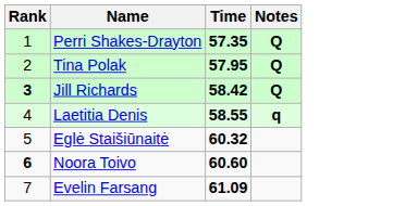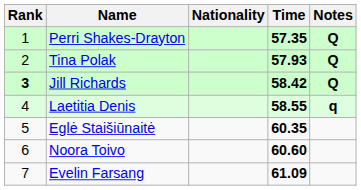 <table class="wikitable sortable" style="text-align:center">
 <tr>
 <th>Rank</th>
 <th>Name</th>
+<th>Nationality</th>
 <th>Time</th>
 <th>Notes</th>
 </tr>
 <tr bgcolor=ccffcc>
 <td>1</td>
 <td align=left><a href='#'>Perri Shakes-Drayton</a></td>
+<td align=left></td>
 <td><strong>57.35</strong></td>
 <td><strong>Q</strong></td>
 </tr>
 <tr bgcolor=ccffcc>
 <td>2</td>
 <td align=left><a href='#'>Tina Polak</a></td>
-<td><strong>57.95</strong></td>
+<td align=left></td>
+<td><strong>57.93</strong></td>
 <td><strong>Q</strong></td>
 </tr>
 <tr bgcolor=ccffcc>
 <td><strong>3</strong></td>
 <td align=left><a href='#'>Jill Richards</a></td>
+<td align=left></td>
 <td><strong>58.42</strong></td>
 <td><strong>Q</strong></td>
 </tr>
 <tr bgcolor=ddffdd>
 <td>4</td>
 <td align=left><a href='#'>Laetitia Denis</a></td>
+<td align=left></td>
 <td><strong>58.55</strong></td>
 <td><strong>q</strong></td>
 </tr>
 <tr>
 <td>5</td>
 <td align=left><a href='#'>Eglė Staišiūnaitė</a></td>
-<td><strong>60.32</strong></td>
+<td align=left></td>
+<td><strong>60.35</strong></td>
 <td></td>
 </tr>
 <tr>
-<td><strong>6</strong></td>
+<td>6</td>
 <td align=left><a href='#'>Noora Toivo</a></td>
+<td align=left></td>
 <td><strong>60.60</strong></td>
 <td></td>
 </tr>
 <tr>
 <td>7</td>
 <td align=left><a href='#'>Evelin Farsang</a></td>
+<td align=left></td>
 <td><strong>61.09</strong></td>
 <td></td>
 </tr>
 </table>
